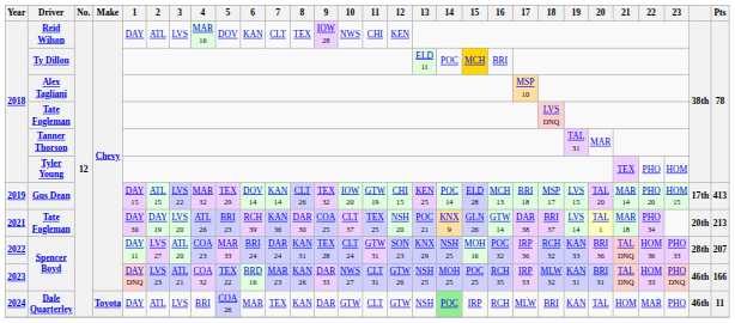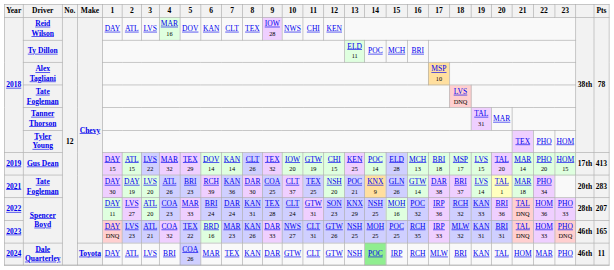 <table class="wikitable" style="text-align:center; font-size:75%">
 <tr>
 <th>Year</th>
 <th>Driver</th>
 <th>No.</th>
 <th>Make</th>
 <th>1</th>
 <th>2</th>
 <th>3</th>
 <th>4</th>
 <th>5</th>
 <th>6</th>
 <th>7</th>
 <th>8</th>
 <th>9</th>
 <th>10</th>
 <th>11</th>
 <th>12</th>
 <th>13</th>
 <th>14</th>
 <th>15</th>
 <th>16</th>
 <th>17</th>
 <th>18</th>
 <th>19</th>
 <th>20</th>
 <th>21</th>
 <th>22</th>
 <th>23</th>
 <th></th>
 <th>Pts</th>
 </tr>
 <tr>
 <th rowspan=6><a href='#'>2018</a></th>
 <th><a href='#'>Reid Wilson</a></th>
 <th rowspan="11">12</th>
 <th rowspan="10"><a href='#'>Chevy</a></th>
 <td><a href='#'>DAY</a></td>
 <td><a href='#'>ATL</a></td>
 <td><a href='#'>LVS</a></td>
 <td style="background:#DFFFDF;"><a href='#'>MAR</a><br><small>16</small></td>
 <td><a href='#'>DOV</a></td>
 <td><a href='#'>KAN</a></td>
 <td><a href='#'>CLT</a></td>
 <td><a href='#'>TEX</a></td>
 <td style="background:#EFCFFF;"><a href='#'>IOW</a><br><small>28</small></td>
 <td><a href='#'>NWS</a></td>
 <td><a href='#'>CHI</a></td>
 <td><a href='#'>KEN</a></td>
 <td colspan=11></td>
 <th rowspan=6>38th</th>
 <th rowspan=6>78</th>
 </tr>
 <tr>
 <th><a href='#'>Ty Dillon</a></th>
 <td colspan=12></td>
 <td style="background:#DFFFDF;"><a href='#'>ELD</a><br><small>11</small></td>
 <td><a href='#'>POC</a></td>
-<td style="background: gold;"><a href='#'>MCH</a></td>
+<td><a href='#'>MCH</a></td>
 <td><a href='#'>BRI</a></td>
 <td colspan=7></td>
 </tr>
 <tr>
 <th><a href='#'>Alex Tagliani</a></th>
 <td colspan=16></td>
 <td style="background:#FFDF9F;"><a href='#'>MSP</a><br><small>10</small></td>
 <td colspan=6></td>
 </tr>
 <tr>
 <th><a href='#'>Tate Fogleman</a></th>
 <td colspan=17></td>
 <td style="background:#FFCFCF;"><a href='#'>LVS</a><br><small>DNQ</small></td>
 <td colspan=5></td>
 </tr>
 <tr>
 <th><a href='#'>Tanner Thorson</a></th>
 <td colspan=18></td>
 <td style="background:#EFCFFF;"><a href='#'>TAL</a><br><small>31</small></td>
 <td><a href='#'>MAR</a></td>
 <td colspan=3></td>
 </tr>
 <tr>
 <th><a href='#'>Tyler Young</a></th>
 <td colspan=20></td>
 <td style="background:#EFCFFF;"><a href='#'>TEX</a><br></td>
 <td><a href='#'>PHO</a></td>
 <td><a href='#'>HOM</a></td>
 </tr>
 <tr>
 <th><a href='#'>2019</a></th>
 <th><a href='#'>Gus Dean</a></th>
 <td style="background:#EFCFFF;"><a href='#'>DAY</a><br><small>15</small></td>
 <td style="background:#DFFFDF;"><a href='#'>ATL</a><br><small>15</small></td>
 <td style="background:#CFCFFF;"><a href='#'>LVS</a><br><small>22</small></td>
 <td style="background:#EFCFFF;"><a href='#'>MAR</a><br><small>32</small></td>
 <td style="background:#EFCFFF;"><a href='#'>TEX</a><br><small>29</small></td>
 <td style="background:#DFFFDF;"><a href='#'>DOV</a><br><small>14</small></td>
 <td style="background:#DFFFDF;"><a href='#'>KAN</a><br><small>14</small></td>
 <td style="background:#CFCFFF;"><a href='#'>CLT</a><br><small>26</small></td>
 <td style="background:#EFCFFF;"><a href='#'>TEX</a><br><small>32</small></td>
 <td style="background:#DFFFDF;"><a href='#'>IOW</a><br><small>20</small></td>
 <td style="background:#DFFFDF;"><a href='#'>GTW</a><br><small>19</small></td>
 <td style="background:#DFFFDF;"><a href='#'>CHI</a><br><small>15</small></td>
 <td style="background:#EFCFFF;"><a href='#'>KEN</a><br><small>25</small></td>
 <td style="background:#DFFFDF;"><a href='#'>POC</a><br><small>14</small></td>
 <td style="background:#CFCFFF;"><a href='#'>ELD</a><br><small>28</small></td>
 <td style="background:#DFFFDF;"><a href='#'>MCH</a><br><small>13</small></td>
 <td style="background:#DFFFDF;"><a href='#'>BRI</a><br><small>18</small></td>
 <td style="background:#DFFFDF;"><a href='#'>MSP</a><br><small>17</small></td>
 <td style="background:#DFFFDF;"><a href='#'>LVS</a><br><small>15</small></td>
 <td style="background:#EFCFFF;"><a href='#'>TAL</a><br><small>20</small></td>
 <td style="background:#DFFFDF;"><a href='#'>MAR</a><br><small>14</small></td>
 <td style="background:#DFFFDF;"><a href='#'>PHO</a><br><small>20</small></td>
 <td style="background:#DFFFDF;"><a href='#'>HOM</a><br><small>15</small></td>
 <th>17th</th>
 <th>413</th>
 </tr>
 <tr>
 <th><a href='#'>2021</a></th>
 <th><a href='#'>Tate Fogleman</a></th>
 <td style="background:#EFCFFF;"><a href='#'>DAY</a><br><small>30</small></td>
 <td style="background:#DFFFDF;"><a href='#'>DAY</a><br><small>19</small></td>
 <td style="background:#DFFFDF;"><a href='#'>LVS</a><br><small>20</small></td>
 <td style="background:#CFCFFF;"><a href='#'>ATL</a><br><small>26</small></td>
 <td style="background:#CFCFFF;"><a href='#'>BRI</a><br><small>23</small></td>
 <td style="background:#EFCFFF;"><a href='#'>RCH</a><br><small>39</small></td>
 <td style="background:#CFCFFF;"><a href='#'>KAN</a><br><small>36</small></td>
 <td style="background:#EFCFFF;"><a href='#'>DAR</a><br><small>30</small></td>
 <td style="background:#CFCFFF;"><a href='#'>COA</a><br><small>25</small></td>
 <td style="background:#EFCFFF;"><a href='#'>CLT</a><br><small>37</small></td>
 <td style="background:#CFCFFF;"><a href='#'>TEX</a><br><small>25</small></td>
 <td style="background:#DFFFDF;"><a href='#'>NSH</a><br><small>20</small></td>
 <td style="background:#CFCFFF;"><a href='#'>POC</a><br><small>21</small></td>
 <td style="background:#FFDF9F;"><a href='#'>KNX</a><br><small>9</small></td>
 <td style="background:#CFCFFF;"><a href='#'>GLN</a><br><small>26</small></td>
 <td style="background:#DFFFDF;"><a href='#'>GTW</a><br><small>14</small></td>
 <td style="background:#EFCFFF;"><a href='#'>DAR</a><br><small>38</small></td>
 <td style="background:#EFCFFF;"><a href='#'>BRI</a><br><small>37</small></td>
 <td style="background:#DFFFDF;"><a href='#'>LVS</a><br><small>14</small></td>
 <td style="background:#FFFFBF;"><a href='#'>TAL</a><br><small>1</small></td>
 <td style="background:#DFFFDF;"><a href='#'>MAR</a><br><small>18</small></td>
 <td style="background:#EFCFFF;"><a href='#'>PHO</a><br><small>34</small></td>
 <td></td>
 <th>20th</th>
-<th>213</th>
+<th>283</th>
 </tr>
 <tr>
 <th><a href='#'>2022</a></th>
 <th rowspan="2"><a href='#'>Spencer Boyd</a></th>
 <td style="background:#DFFFDF;"><a href='#'>DAY</a><br><small>11</small></td>
 <td style="background:#EFCFFF;"><a href='#'>LVS</a><br><small>27</small></td>
 <td style="background:#DFFFDF;"><a href='#'>ATL</a><br><small>20</small></td>
 <td style="background:#CFCFFF;"><a href='#'>COA</a><br><small>23</small></td>
 <td style="background:#EFCFFF;"><a href='#'>MAR</a><br><small>33</small></td>
 <td style="background:#CFCFFF;"><a href='#'>BRI</a><br><small>24</small></td>
 <td style="background:#CFCFFF;"><a href='#'>DAR</a><br><small>24</small></td>
 <td style="background:#CFCFFF;"><a href='#'>KAN</a><br><small>31</small></td>
 <td style="background:#CFCFFF;"><a href='#'>TEX</a><br><small>28</small></td>
 <td style="background:#CFCFFF;"><a href='#'>CLT</a><br><small>24</small></td>
 <td style="background:#EFCFFF;"><a href='#'>GTW</a><br><small>31</small></td>
 <td style="background:#CFCFFF;"><a href='#'>SON</a><br><small>23</small></td>
 <td style="background:#CFCFFF;"><a href='#'>KNX</a><br><small>29</small></td>
 <td style="background:#CFCFFF;"><a href='#'>NSH</a><br><small>25</small></td>
 <td style="background:#DFFFDF;"><a href='#'>MOH</a><br><small>16</small></td>
 <td style="background:#CFCFFF;"><a href='#'>POC</a><br><small>32</small></td>
 <td style="background:#EFCFFF;"><a href='#'>IRP</a><br><small>36</small></td>
 <td style="background:#CFCFFF;"><a href='#'>RCH</a><br><small>32</small></td>
 <td style="background:#CFCFFF;"><a href='#'>KAN</a><br><small>33</small></td>
 <td style="background:#EFCFFF;"><a href='#'>BRI</a><br><small>36</small></td>
 <td style="background:#FFCFCF;"><a href='#'>TAL</a><br><small>DNQ</small></td>
 <td style="background:#EFCFFF;"><a href='#'>HOM</a><br><small>36</small></td>
 <td style="background:#EFCFFF;"><a href='#'>PHO</a><br><small>33</small></td>
 <th>28th</th>
 <th>207</th>
 </tr>
 <tr>
 <th><a href='#'>2023</a></th>
 <td style="background:#FFCFCF;"><a href='#'>DAY</a><br><small>DNQ</small></td>
 <td style="background:#CFCFFF;"><a href='#'>LVS</a><br><small>23</small></td>
 <td style="background:#CFCFFF;"><a href='#'>ATL</a><br><small>21</small></td>
 <td style="background:#EFCFFF;"><a href='#'>COA</a><br><small>32</small></td>
 <td style="background:#CFCFFF;"><a href='#'>TEX</a><br><small>22</small></td>
 <td style="background:#DFFFDF;"><a href='#'>BRD</a><br><small>16</small></td>
 <td style="background:#CFCFFF;"><a href='#'>MAR</a><br><small>23</small></td>
 <td style="background:#CFCFFF;"><a href='#'>KAN</a><br><small>26</small></td>
 <td style="background:#EFCFFF;"><a href='#'>DAR</a><br><small>33</small></td>
 <td style="background:#CFCFFF;"><a href='#'>NWS</a><br><small>27</small></td>
 <td style="background:#CFCFFF;"><a href='#'>CLT</a><br><small>31</small></td>
 <td style="background:#CFCFFF;"><a href='#'>GTW</a><br><small>26</small></td>
 <td style="background:#CFCFFF;"><a href='#'>NSH</a><br><small>25</small></td>
 <td style="background:#CFCFFF;"><a href='#'>MOH</a><br><small>25</small></td>
 <td style="background:#CFCFFF;"><a href='#'>POC</a><br><small>25</small></td>
 <td style="background:#CFCFFF;"><a href='#'>RCH</a><br><small>35</small></td>
 <td style="background:#EFCFFF;"><a href='#'>IRP</a><br><small>33</small></td>
 <td style="background:#CFCFFF;"><a href='#'>MLW</a><br><small>32</small></td>
 <td style="background:#CFCFFF;"><a href='#'>KAN</a><br><small>31</small></td>
 <td style="background:#CFCFFF;"><a href='#'>BRI</a><br><small>31</small></td>
 <td style="background:#FFCFCF;"><a href='#'>TAL</a><br><small>DNQ</small></td>
 <td style="background:#EFCFFF;"><a href='#'>HOM</a><br><small>33</small></td>
 <td style="background:#FFCFCF;"><a href='#'>PHO</a><br><small>DNQ</small></td>
 <th>46th</th>
-<th>166</th>
+<th>165</th>
 </tr>
 <tr>
 <th><a href='#'>2024</a></th>
 <th><a href='#'>Dale Quarterley</a></th>
 <th><a href='#'>Toyota</a></th>
 <td><a href='#'>DAY</a></td>
 <td><a href='#'>ATL</a></td>
 <td><a href='#'>LVS</a></td>
 <td><a href='#'>BRI</a></td>
 <td style="background:#CFCFFF;"><a href='#'>COA</a><br><small>26</small></td>
 <td><a href='#'>MAR</a></td>
 <td><a href='#'>TEX</a></td>
 <td><a href='#'>KAN</a></td>
 <td><a href='#'>DAR</a></td>
 <td><a href='#'>GTW</a></td>
 <td><a href='#'>CLT</a></td>
 <td><a href='#'>GTW</a></td>
 <td><a href='#'>NSH</a></td>
 <td style="background: lightgreen;"><a href='#'>POC</a></td>
 <td><a href='#'>IRP</a></td>
 <td><a href='#'>RCH</a></td>
 <td><a href='#'>MLW</a></td>
 <td><a href='#'>BRI</a></td>
 <td><a href='#'>KAN</a></td>
 <td><a href='#'>TAL</a></td>
 <td><a href='#'>HOM</a></td>
 <td><a href='#'>MAR</a></td>
 <td><a href='#'>PHO</a></td>
 <th>46th</th>
 <th>11</th>
 </tr>
 <tr>
 </tr>
 </table>
